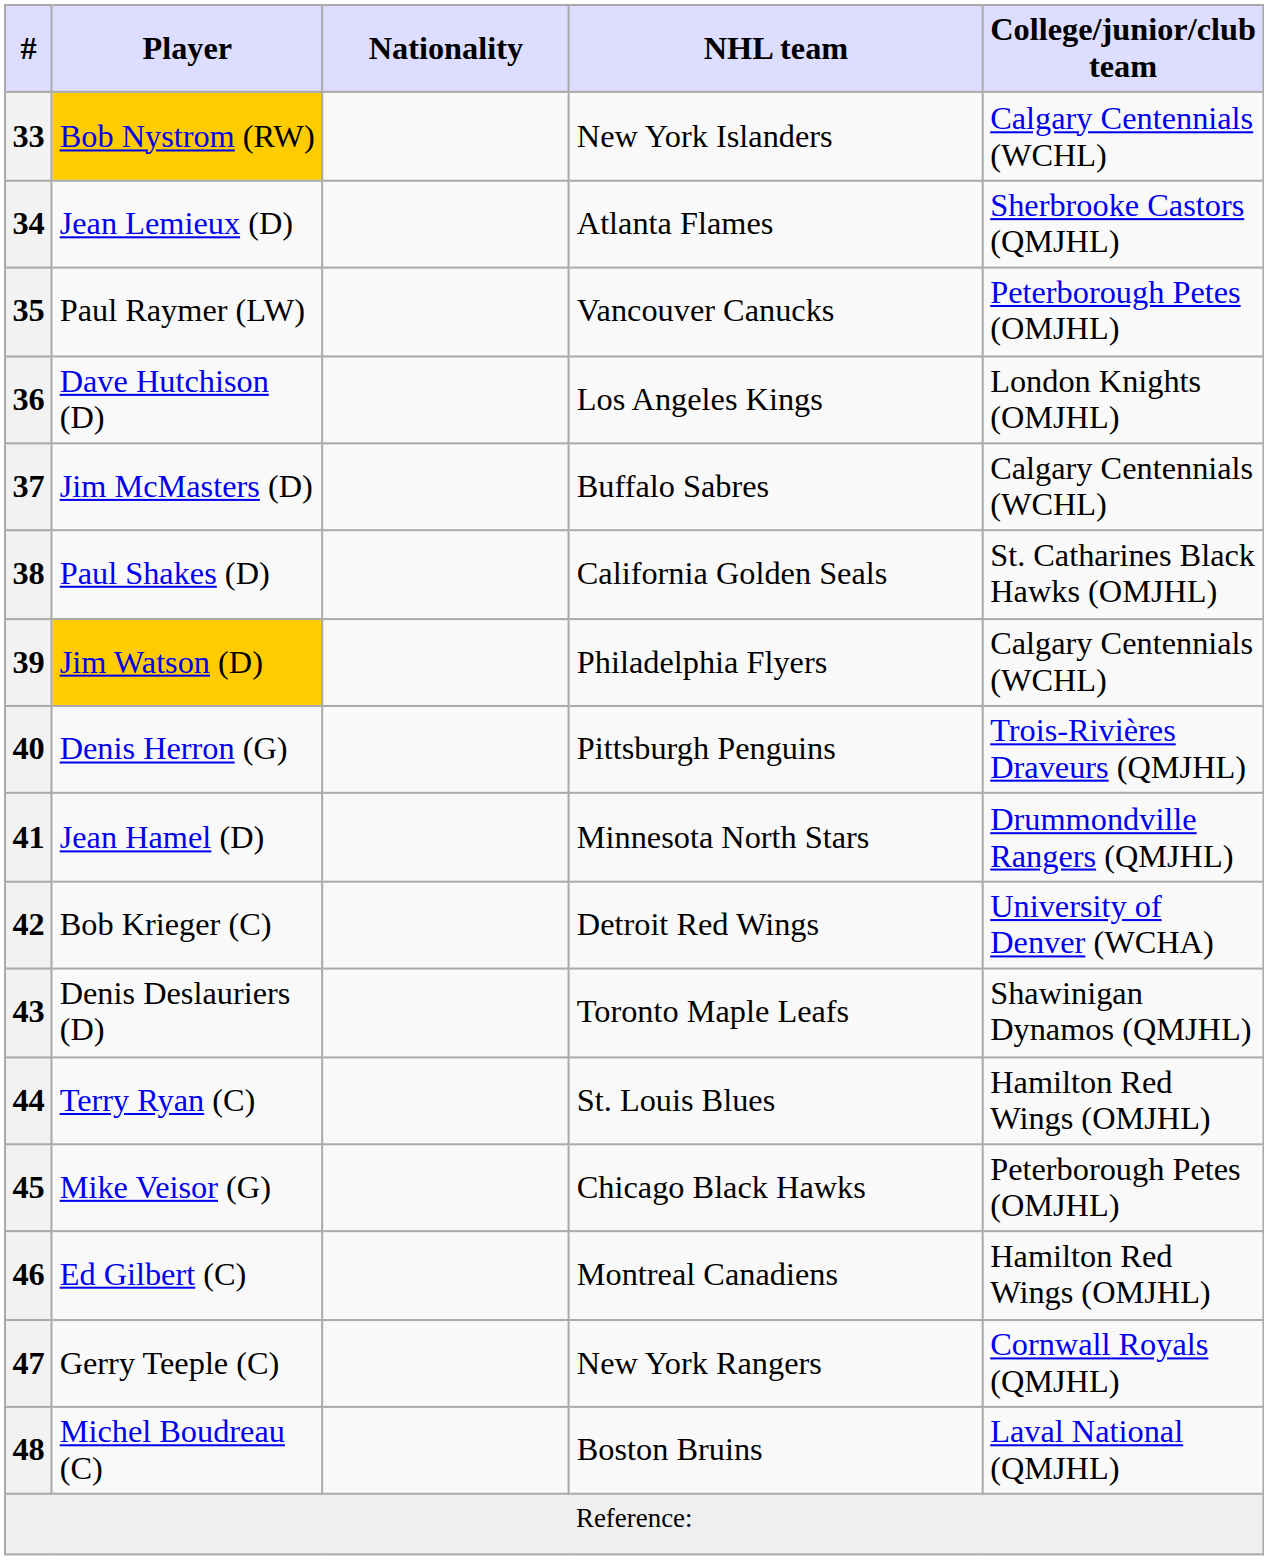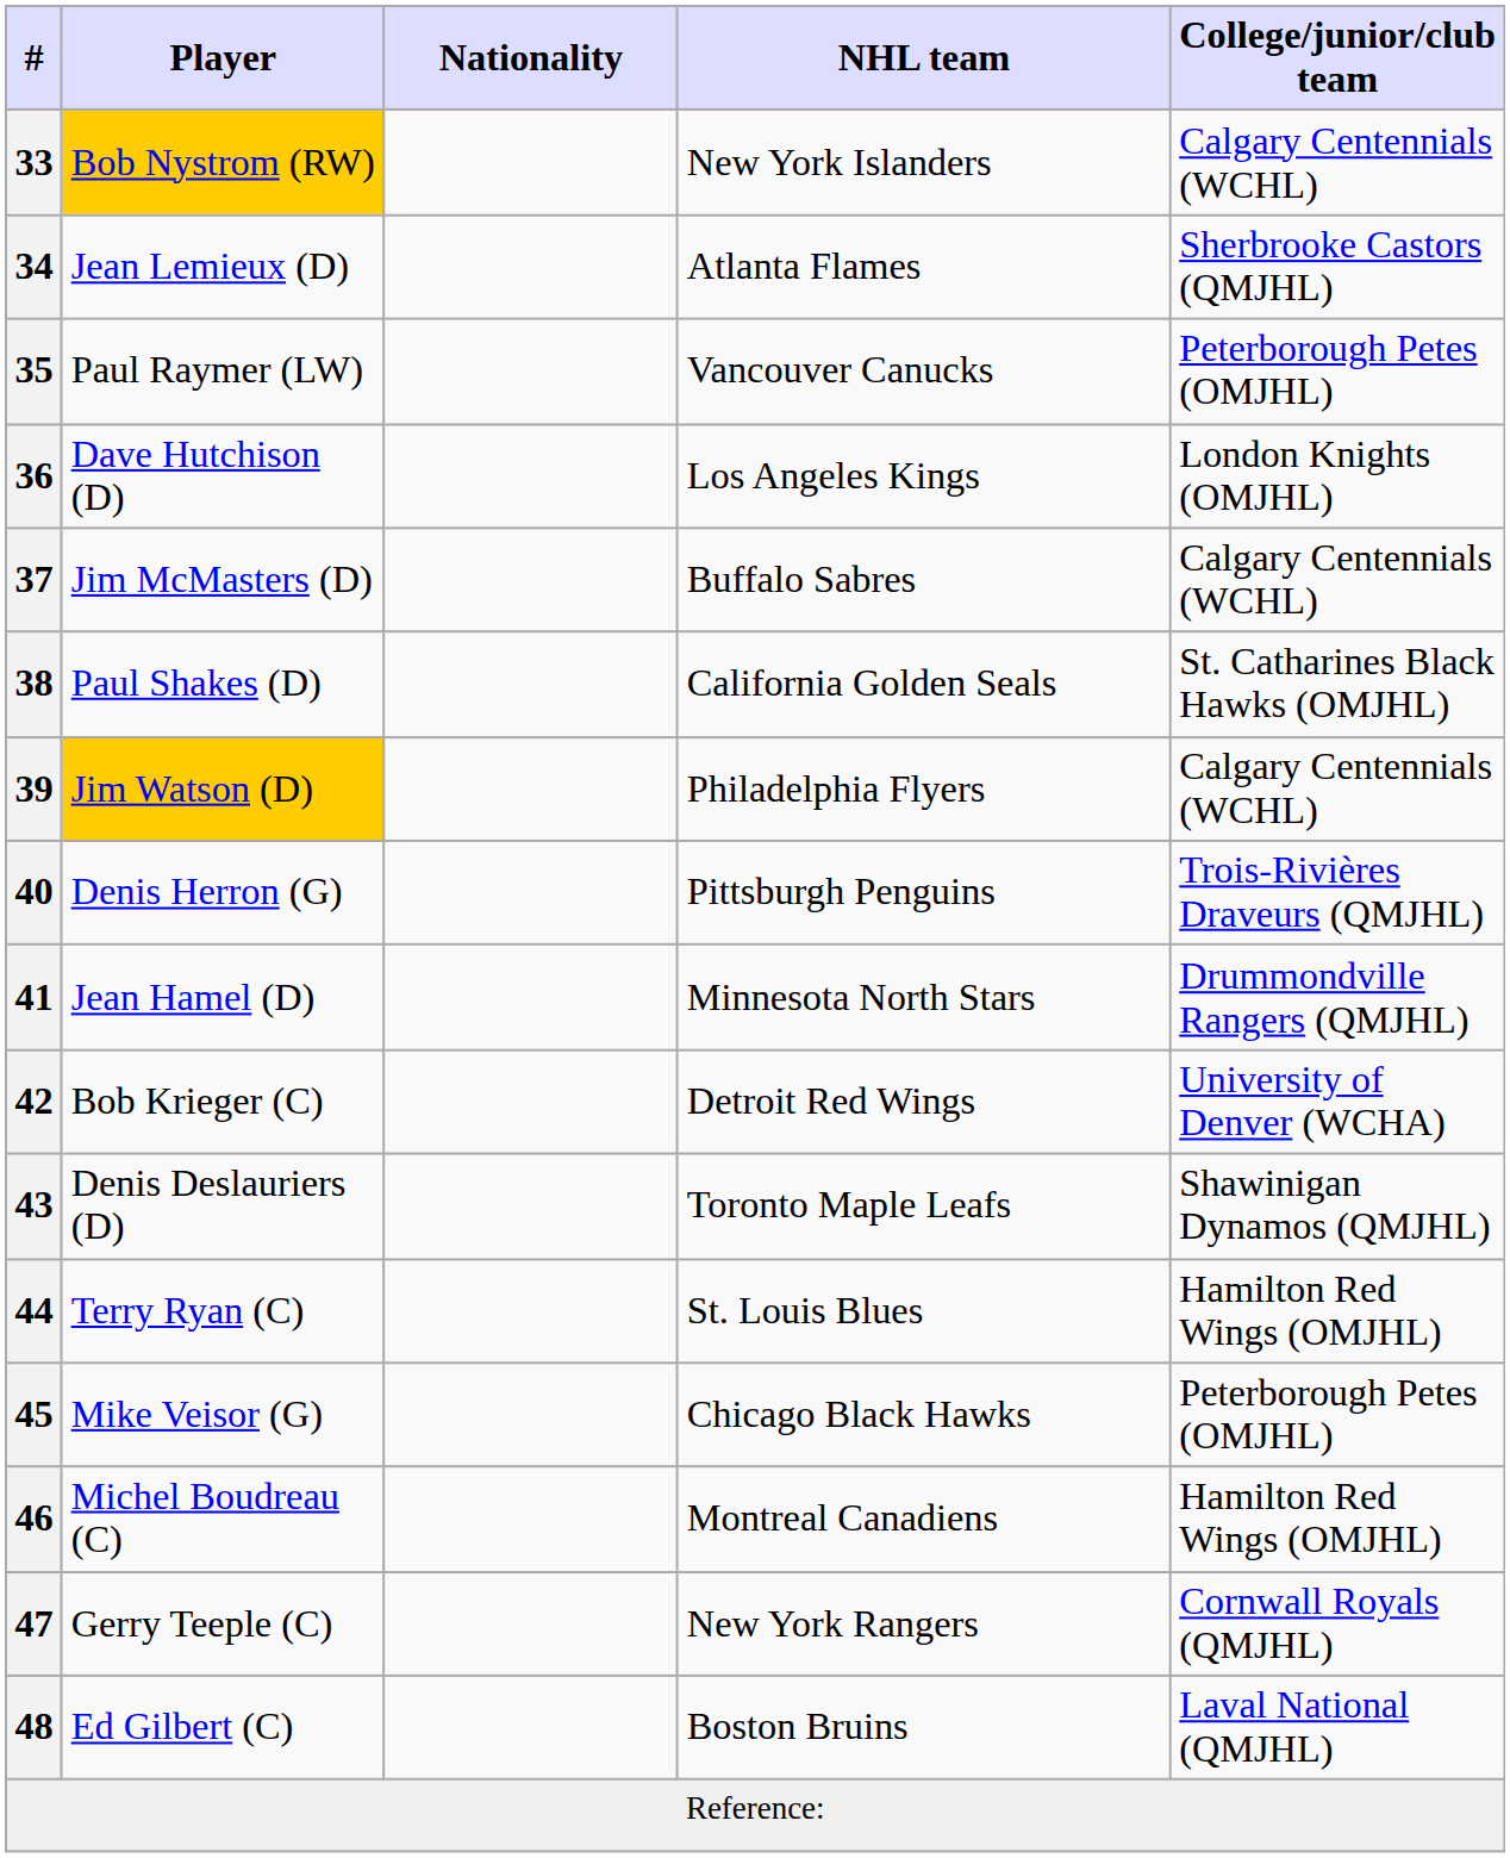 <table class="wikitable" style="width: 100%">
 <tr>
 <th style="background:#ddf; width:2.75%;">#</th>
 <th style="background:#ddf; width:22.0%;">Player</th>
 <th style="background:#ddf; width:20.0%;">Nationality</th>
 <th style="background:#ddf; width:34.0%;">NHL team</th>
 <th style="background:#ddf; width:100.0%;">College/junior/club team</th>
 </tr>
 <tr>
 <th>33</th>
 <td bgcolor="#FFCC00"><a href='#'>Bob Nystrom</a> (RW)</td>
 <td></td>
 <td>New York Islanders</td>
 <td><a href='#'>Calgary Centennials</a> (WCHL)</td>
 </tr>
 <tr>
 <th>34</th>
 <td><a href='#'>Jean Lemieux</a> (D)</td>
 <td></td>
 <td>Atlanta Flames</td>
 <td><a href='#'>Sherbrooke Castors</a> (QMJHL)</td>
 </tr>
 <tr>
 <th>35</th>
 <td>Paul Raymer (LW)</td>
 <td></td>
 <td>Vancouver Canucks</td>
 <td><a href='#'>Peterborough Petes</a> (OMJHL)</td>
 </tr>
 <tr>
 <th>36</th>
 <td><a href='#'>Dave Hutchison</a> (D)</td>
 <td></td>
 <td>Los Angeles Kings</td>
 <td>London Knights (OMJHL)</td>
 </tr>
 <tr>
 <th>37</th>
 <td><a href='#'>Jim McMasters</a> (D)</td>
 <td></td>
 <td>Buffalo Sabres</td>
 <td>Calgary Centennials (WCHL)</td>
 </tr>
 <tr>
 <th>38</th>
 <td><a href='#'>Paul Shakes</a> (D)</td>
 <td></td>
 <td>California Golden Seals</td>
 <td>St. Catharines Black Hawks (OMJHL)</td>
 </tr>
 <tr>
 <th>39</th>
 <td bgcolor="#FFCC00"><a href='#'>Jim Watson</a> (D)</td>
 <td></td>
 <td>Philadelphia Flyers</td>
 <td>Calgary Centennials (WCHL)</td>
 </tr>
 <tr>
 <th>40</th>
 <td><a href='#'>Denis Herron</a> (G)</td>
 <td></td>
 <td>Pittsburgh Penguins</td>
 <td><a href='#'>Trois-Rivières Draveurs</a> (QMJHL)</td>
 </tr>
 <tr>
 <th>41</th>
 <td><a href='#'>Jean Hamel</a> (D)</td>
 <td></td>
 <td>Minnesota North Stars</td>
 <td><a href='#'>Drummondville Rangers</a> (QMJHL)</td>
 </tr>
 <tr>
 <th>42</th>
 <td>Bob Krieger (C)</td>
 <td></td>
 <td>Detroit Red Wings</td>
 <td><a href='#'>University of Denver</a> (WCHA)</td>
 </tr>
 <tr>
 <th>43</th>
 <td>Denis Deslauriers (D)</td>
 <td></td>
 <td>Toronto Maple Leafs</td>
 <td>Shawinigan Dynamos (QMJHL)</td>
 </tr>
 <tr>
 <th>44</th>
 <td><a href='#'>Terry Ryan</a> (C)</td>
 <td></td>
 <td>St. Louis Blues</td>
 <td>Hamilton Red Wings (OMJHL)</td>
 </tr>
 <tr>
 <th>45</th>
 <td><a href='#'>Mike Veisor</a> (G)</td>
 <td></td>
 <td>Chicago Black Hawks</td>
 <td>Peterborough Petes (OMJHL)</td>
 </tr>
 <tr>
 <th>46</th>
-<td><a href='#'>Ed Gilbert</a> (C)</td>
+<td><a href='#'>Michel Boudreau</a> (C)</td>
 <td></td>
 <td>Montreal Canadiens</td>
 <td>Hamilton Red Wings (OMJHL)</td>
 </tr>
 <tr>
 <th>47</th>
 <td>Gerry Teeple  (C)</td>
 <td></td>
 <td>New York Rangers</td>
 <td><a href='#'>Cornwall Royals</a> (QMJHL)</td>
 </tr>
 <tr>
 <th>48</th>
-<td><a href='#'>Michel Boudreau</a> (C)</td>
+<td><a href='#'>Ed Gilbert</a> (C)</td>
 <td></td>
 <td>Boston Bruins</td>
 <td><a href='#'>Laval National</a> (QMJHL)</td>
 </tr>
 <tr>
 <td align=center colspan="6" bgcolor="#efefef"><sup>Reference: </sup></td>
 </tr>
 </table>
